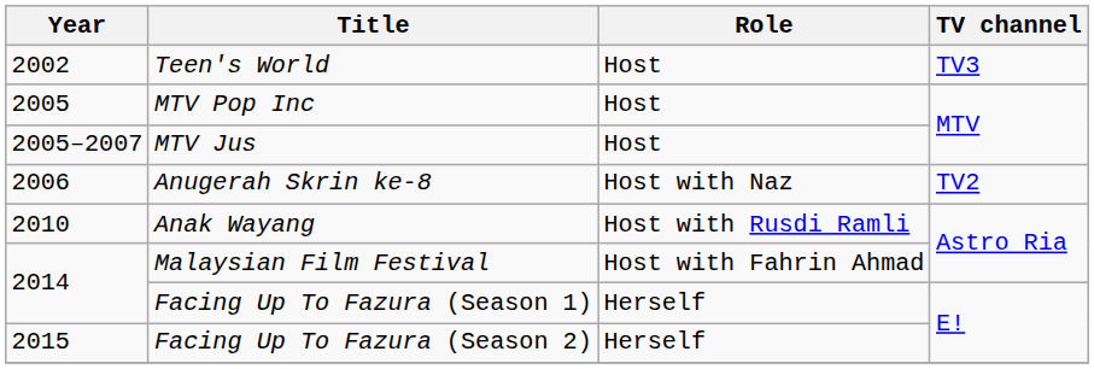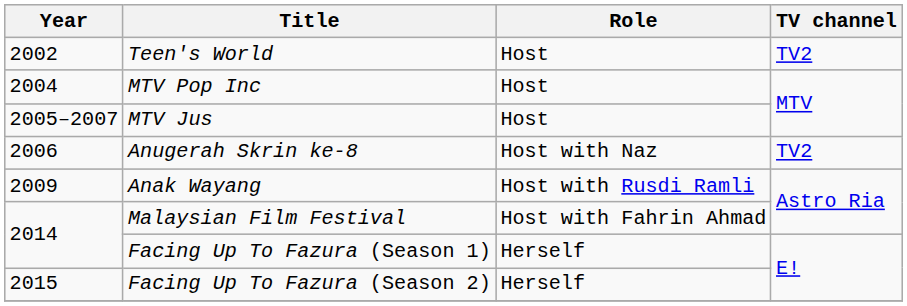 <table class="wikitable">
 <tr>
 <th>Year</th>
 <th>Title</th>
 <th>Role</th>
 <th>TV channel</th>
 </tr>
 <tr>
 <td>2002</td>
 <td><em>Teen's World</em></td>
 <td>Host</td>
-<td><a href='#'>TV3</a></td>
+<td><a href='#'>TV2</a></td>
 </tr>
 <tr>
-<td>2005</td>
+<td>2004</td>
 <td><em>MTV Pop Inc</em></td>
 <td>Host</td>
 <td rowspan="2"><a href='#'>MTV</a></td>
 </tr>
 <tr>
 <td>2005–2007</td>
 <td><em>MTV Jus</em></td>
 <td>Host</td>
 </tr>
 <tr>
 <td>2006</td>
 <td><em>Anugerah Skrin ke-8</em></td>
 <td>Host with Naz</td>
 <td><a href='#'>TV2</a></td>
 </tr>
 <tr>
-<td>2010</td>
+<td>2009</td>
 <td><em>Anak Wayang</em></td>
 <td>Host with <a href='#'>Rusdi Ramli</a></td>
 <td rowspan="2"><a href='#'>Astro Ria</a></td>
 </tr>
 <tr>
 <td rowspan=2>2014</td>
 <td><em>Malaysian Film Festival</em></td>
 <td>Host with Fahrin Ahmad</td>
 </tr>
 <tr>
 <td><em>Facing Up To Fazura</em> (Season 1)</td>
 <td>Herself</td>
 <td rowspan="2"><a href='#'>E!</a></td>
 </tr>
 <tr>
 <td>2015</td>
 <td><em>Facing Up To Fazura</em> (Season 2)</td>
 <td>Herself</td>
 </tr>
 <tr>
 </tr>
 </table>
